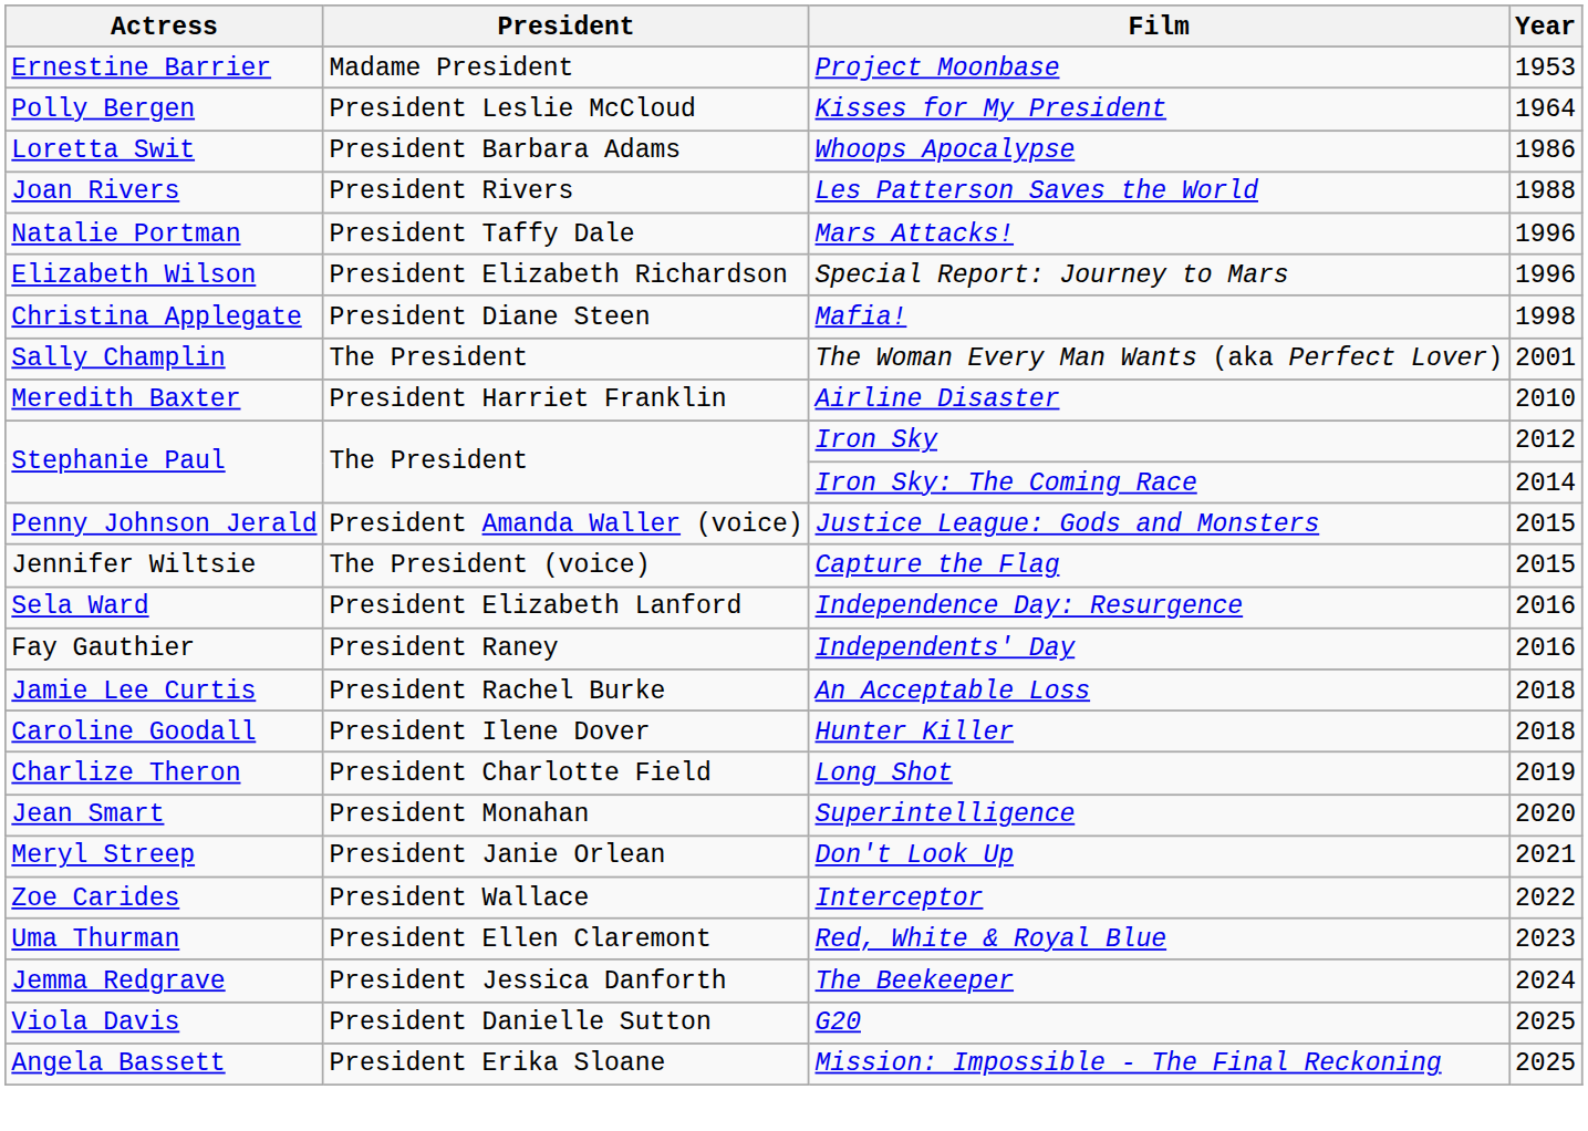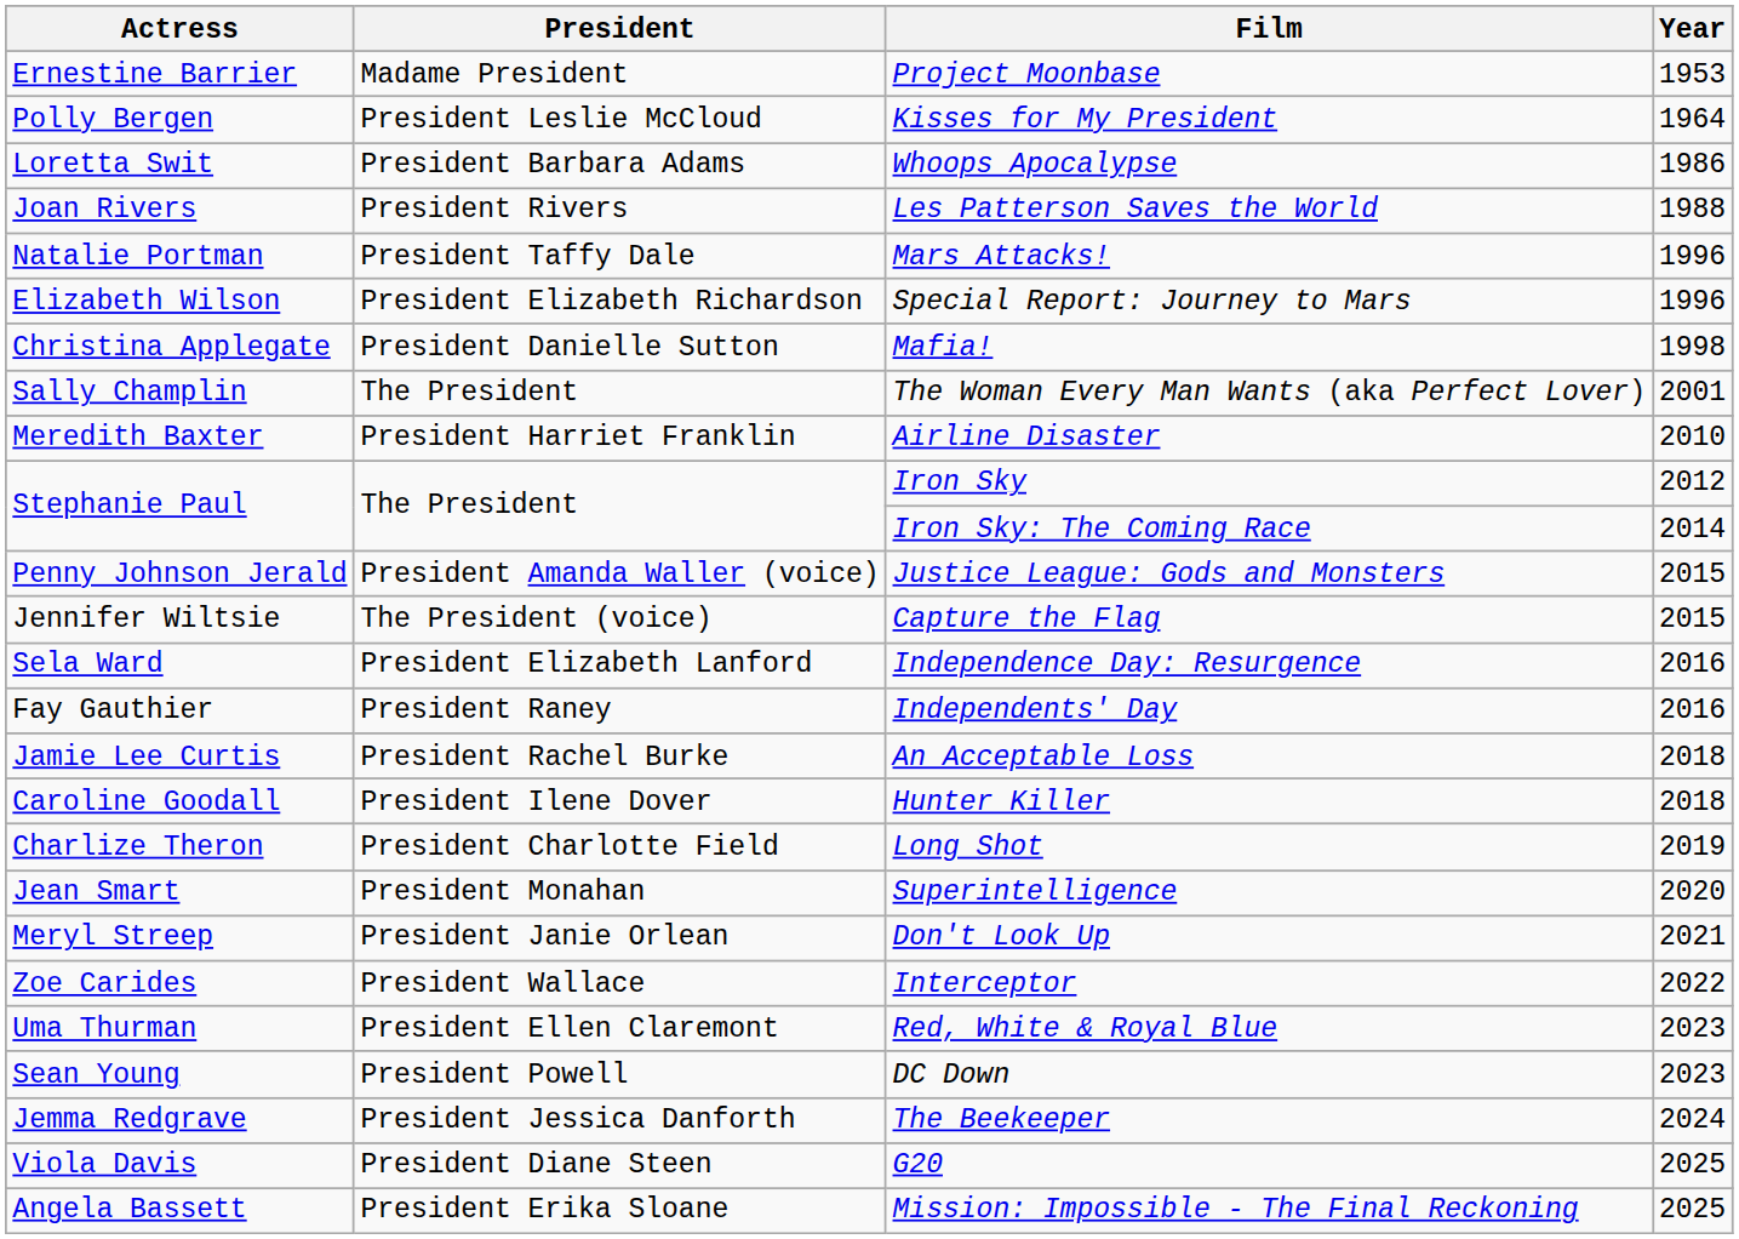 <table class="wikitable sortable">
 <tr>
 <th>Actress</th>
 <th>President</th>
 <th>Film</th>
 <th>Year</th>
 </tr>
 <tr>
 <td><a href='#'>Ernestine Barrier</a></td>
 <td>Madame President</td>
 <td><em><a href='#'>Project Moonbase</a></em></td>
 <td>1953</td>
 </tr>
 <tr>
 <td><a href='#'>Polly Bergen</a></td>
 <td>President Leslie McCloud</td>
 <td><em><a href='#'>Kisses for My President</a></em></td>
 <td>1964</td>
 </tr>
 <tr>
 <td><a href='#'>Loretta Swit</a></td>
 <td>President Barbara Adams</td>
 <td><em><a href='#'>Whoops Apocalypse</a></em></td>
 <td>1986</td>
 </tr>
 <tr>
 <td><a href='#'>Joan Rivers</a></td>
 <td>President Rivers</td>
 <td><em><a href='#'>Les Patterson Saves the World</a></em></td>
 <td>1988</td>
 </tr>
 <tr>
 <td><a href='#'>Natalie Portman</a></td>
 <td>President Taffy Dale</td>
 <td><em><a href='#'>Mars Attacks!</a></em></td>
 <td>1996</td>
 </tr>
 <tr>
 <td><a href='#'>Elizabeth Wilson</a></td>
 <td>President Elizabeth Richardson</td>
 <td><em>Special Report: Journey to Mars</em></td>
 <td>1996</td>
 </tr>
 <tr>
 <td><a href='#'>Christina Applegate</a></td>
-<td>President Diane Steen</td>
+<td>President Danielle Sutton</td>
 <td><em><a href='#'>Mafia!</a></em></td>
 <td>1998</td>
 </tr>
 <tr>
 <td><a href='#'>Sally Champlin</a></td>
 <td>The President</td>
 <td><em>The Woman Every Man Wants</em> (aka <em>Perfect Lover</em>)</td>
 <td>2001</td>
 </tr>
 <tr>
 <td><a href='#'>Meredith Baxter</a></td>
 <td>President Harriet Franklin</td>
 <td><em><a href='#'>Airline Disaster</a></em></td>
 <td>2010</td>
 </tr>
 <tr>
 <td rowspan="2"><a href='#'>Stephanie Paul</a></td>
 <td rowspan="2">The President</td>
 <td><em><a href='#'>Iron Sky</a></em></td>
 <td>2012</td>
 </tr>
 <tr>
 <td><em><a href='#'>Iron Sky: The Coming Race</a></em></td>
 <td>2014</td>
 </tr>
 <tr>
 <td><a href='#'>Penny Johnson Jerald</a></td>
 <td>President <a href='#'>Amanda Waller</a> (voice)</td>
 <td><em><a href='#'>Justice League: Gods and Monsters</a></em></td>
 <td>2015</td>
 </tr>
 <tr>
 <td>Jennifer Wiltsie</td>
 <td>The President (voice)</td>
 <td><em><a href='#'>Capture the Flag</a></em></td>
 <td>2015</td>
 </tr>
 <tr>
 <td><a href='#'>Sela Ward</a></td>
 <td>President Elizabeth Lanford</td>
 <td><em><a href='#'>Independence Day: Resurgence</a></em></td>
 <td>2016</td>
 </tr>
 <tr>
 <td>Fay Gauthier</td>
 <td>President Raney</td>
 <td><em><a href='#'>Independents' Day</a></em></td>
 <td>2016</td>
 </tr>
 <tr>
 <td><a href='#'>Jamie Lee Curtis</a></td>
 <td>President Rachel Burke</td>
 <td><em><a href='#'>An Acceptable Loss</a></em></td>
 <td>2018</td>
 </tr>
 <tr>
 <td><a href='#'>Caroline Goodall</a></td>
 <td>President Ilene Dover</td>
 <td><em><a href='#'>Hunter Killer</a></em></td>
 <td>2018</td>
 </tr>
 <tr>
 <td><a href='#'>Charlize Theron</a></td>
 <td>President Charlotte Field</td>
 <td><em><a href='#'>Long Shot</a></em></td>
 <td>2019</td>
 </tr>
 <tr>
 <td><a href='#'>Jean Smart</a></td>
 <td>President Monahan</td>
 <td><em><a href='#'>Superintelligence</a></em></td>
 <td>2020</td>
 </tr>
 <tr>
 <td><a href='#'>Meryl Streep</a></td>
 <td>President Janie Orlean</td>
 <td><em><a href='#'>Don't Look Up</a></em></td>
 <td>2021</td>
 </tr>
 <tr>
 <td><a href='#'>Zoe Carides</a></td>
 <td>President Wallace</td>
 <td><em><a href='#'>Interceptor</a></em></td>
 <td>2022</td>
 </tr>
 <tr>
 <td><a href='#'>Uma Thurman</a></td>
 <td>President Ellen Claremont</td>
 <td><em><a href='#'>Red, White & Royal Blue</a></em></td>
 <td>2023</td>
 </tr>
 <tr>
+<td><a href='#'>Sean Young</a></td>
+<td>President Powell</td>
+<td><em>DC Down</em></td>
+<td>2023</td>
+</tr>
+<tr>
 <td><a href='#'>Jemma Redgrave</a></td>
 <td>President Jessica Danforth</td>
 <td><em><a href='#'>The Beekeeper</a></em></td>
 <td>2024</td>
 </tr>
 <tr>
 <td><a href='#'>Viola Davis</a></td>
-<td>President Danielle Sutton</td>
+<td>President Diane Steen</td>
 <td><em><a href='#'>G20</a></em></td>
 <td>2025</td>
 </tr>
 <tr>
 <td><a href='#'>Angela Bassett</a></td>
 <td>President Erika Sloane</td>
 <td><em><a href='#'>Mission: Impossible - The Final Reckoning</a></em></td>
 <td>2025</td>
 </tr>
 </table>
